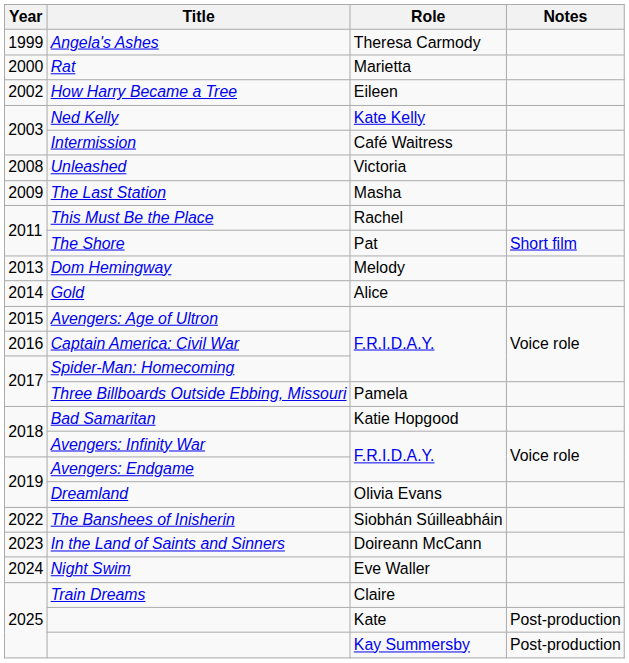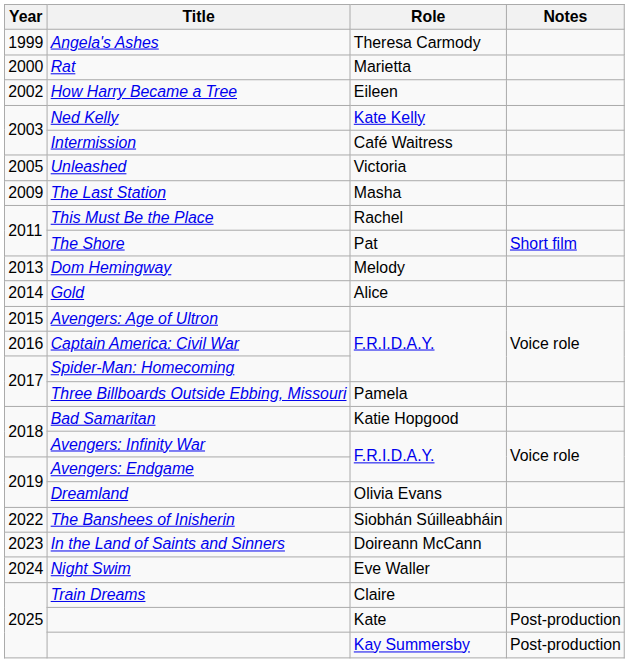 <table class="wikitable sortable">
 <tr>
 <th>Year</th>
 <th>Title</th>
 <th>Role</th>
 <th class="unsortable">Notes</th>
 </tr>
 <tr>
 <td>1999</td>
 <td><em><a href='#'>Angela's Ashes</a></em></td>
 <td>Theresa Carmody</td>
 <td></td>
 </tr>
 <tr>
 <td>2000</td>
 <td><em><a href='#'>Rat</a></em></td>
 <td>Marietta</td>
 <td></td>
 </tr>
 <tr>
 <td>2002</td>
 <td><em><a href='#'>How Harry Became a Tree</a></em></td>
 <td>Eileen</td>
 <td></td>
 </tr>
 <tr>
 <td rowspan="2">2003</td>
 <td><em><a href='#'>Ned Kelly</a></em></td>
 <td><a href='#'>Kate Kelly</a></td>
 <td></td>
 </tr>
 <tr>
 <td><em><a href='#'>Intermission</a></em></td>
 <td>Café Waitress</td>
 <td></td>
 </tr>
 <tr>
-<td>2008</td>
+<td>2005</td>
 <td><em><a href='#'>Unleashed</a></em></td>
 <td>Victoria</td>
 <td></td>
 </tr>
 <tr>
 <td>2009</td>
 <td data-sort-value="Last Station, The"><em><a href='#'>The Last Station</a></em></td>
 <td>Masha</td>
 <td></td>
 </tr>
 <tr>
 <td rowspan="2">2011</td>
 <td><em><a href='#'>This Must Be the Place</a></em></td>
 <td>Rachel</td>
 <td></td>
 </tr>
 <tr>
 <td data-sort-value="Shore, The"><em><a href='#'>The Shore</a></em></td>
 <td>Pat</td>
 <td><a href='#'>Short film</a></td>
 </tr>
 <tr>
 <td>2013</td>
 <td><em><a href='#'>Dom Hemingway</a></em></td>
 <td>Melody</td>
 <td></td>
 </tr>
 <tr>
 <td>2014</td>
 <td><em><a href='#'>Gold</a></em></td>
 <td>Alice</td>
 <td></td>
 </tr>
 <tr>
 <td>2015</td>
 <td><em><a href='#'>Avengers: Age of Ultron</a></em></td>
 <td rowspan="3"><a href='#'>F.R.I.D.A.Y.</a></td>
 <td rowspan="3">Voice role</td>
 </tr>
 <tr>
 <td>2016</td>
 <td><em><a href='#'>Captain America: Civil War</a></em></td>
 </tr>
 <tr>
 <td rowspan="2">2017</td>
 <td><em><a href='#'>Spider-Man: Homecoming</a></em></td>
 </tr>
 <tr>
 <td><em><a href='#'>Three Billboards Outside Ebbing, Missouri</a></em></td>
 <td>Pamela</td>
 <td></td>
 </tr>
 <tr>
 <td rowspan="2">2018</td>
 <td><em><a href='#'>Bad Samaritan</a></em></td>
 <td>Katie Hopgood</td>
 <td></td>
 </tr>
 <tr>
 <td><em><a href='#'>Avengers: Infinity War</a></em></td>
 <td rowspan="2"><a href='#'>F.R.I.D.A.Y.</a></td>
 <td rowspan="2">Voice role</td>
 </tr>
 <tr>
 <td rowspan="2">2019</td>
 <td><em><a href='#'>Avengers: Endgame</a></em></td>
 </tr>
 <tr>
 <td><em><a href='#'>Dreamland</a></em></td>
 <td>Olivia Evans</td>
 <td></td>
 </tr>
 <tr>
 <td>2022</td>
 <td data-sort-value="Banshees of Inisherin, The"><em><a href='#'>The Banshees of Inisherin</a></em></td>
 <td>Siobhán Súilleabháin</td>
 <td></td>
 </tr>
 <tr>
 <td>2023</td>
 <td><em><a href='#'>In the Land of Saints and Sinners</a></em></td>
 <td>Doireann McCann</td>
 <td></td>
 </tr>
 <tr>
 <td>2024</td>
 <td><em><a href='#'>Night Swim</a></em></td>
 <td>Eve Waller</td>
 <td></td>
 </tr>
 <tr>
 <td rowspan="3">2025</td>
 <td><em><a href='#'>Train Dreams</a></em></td>
 <td>Claire</td>
 <td></td>
 </tr>
 <tr>
 <td></td>
 <td>Kate</td>
 <td>Post-production</td>
 </tr>
 <tr>
 <td></td>
 <td><a href='#'>Kay Summersby</a></td>
 <td>Post-production</td>
 </tr>
 </table>
